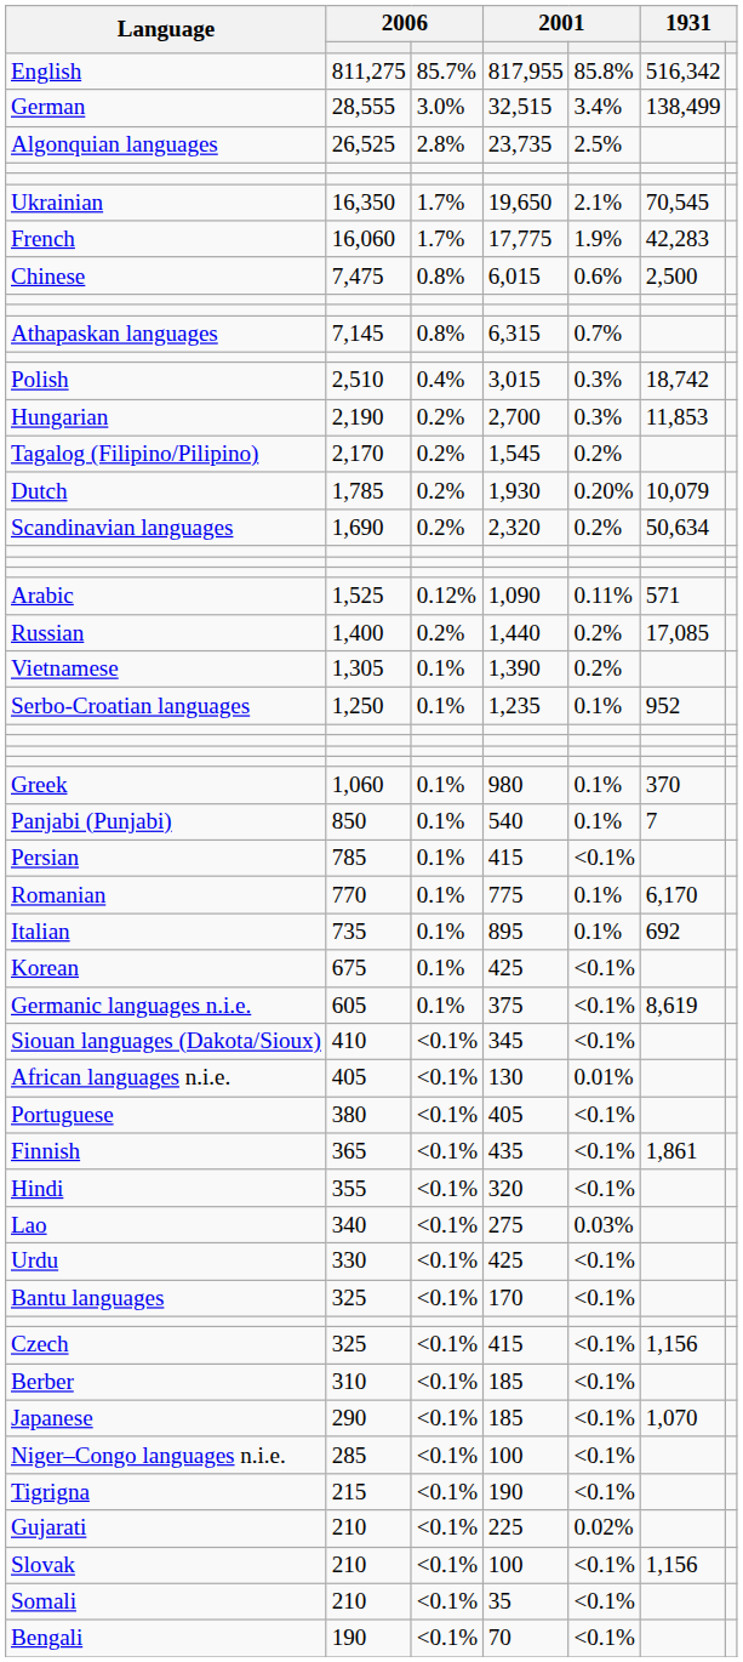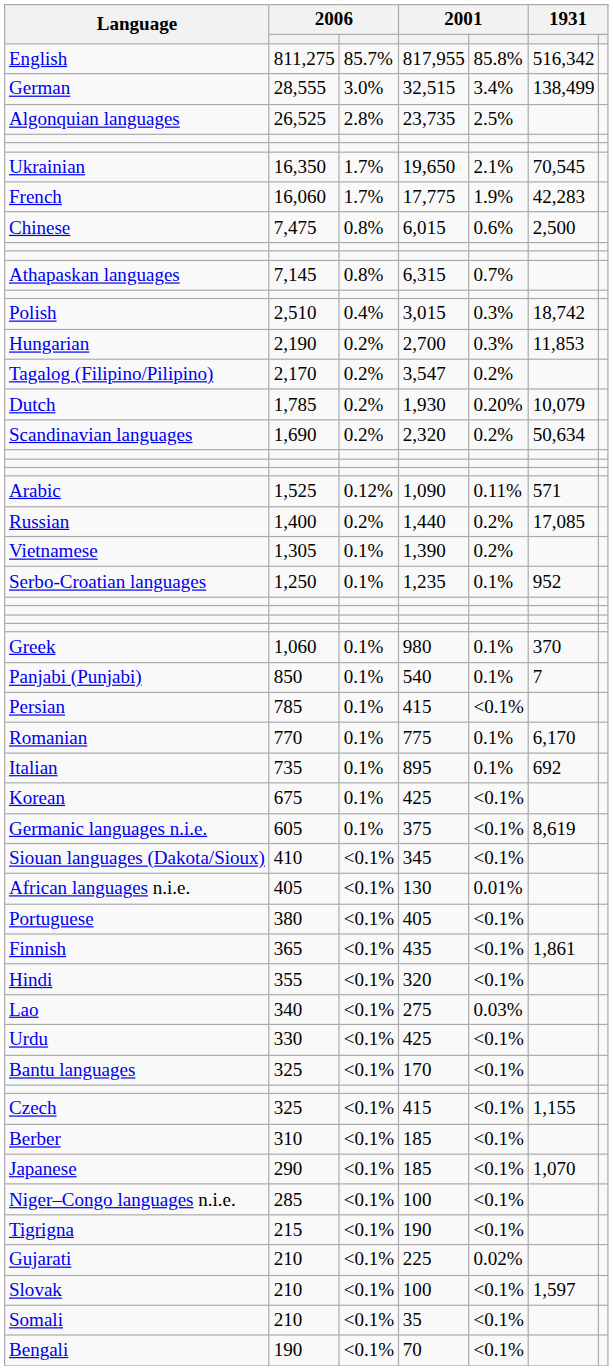 <table class="wikitable collapsible sortable">
 <tr>
 <th rowspan="2">Language</th>
 <th colspan="2">2006</th>
 <th colspan="2">2001</th>
 <th colspan="2">1931</th>
 </tr>
 <tr>
 <th><a href='#'></a></th>
 <th></th>
 <th></th>
 <th></th>
 <th></th>
 <th></th>
 </tr>
 <tr>
 <td><a href='#'>English</a></td>
 <td>811,275</td>
 <td>85.7%</td>
 <td>817,955</td>
 <td>85.8%</td>
 <td>516,342</td>
 <td></td>
 </tr>
 <tr>
 <td><a href='#'>German</a></td>
 <td>28,555</td>
 <td>3.0%</td>
 <td>32,515</td>
 <td>3.4%</td>
 <td>138,499</td>
 <td></td>
 </tr>
 <tr>
 <td><a href='#'>Algonquian languages</a></td>
 <td>26,525</td>
 <td>2.8%</td>
 <td>23,735</td>
 <td>2.5%</td>
 <td></td>
 <td></td>
 </tr>
 <tr>
 <td></td>
 <td></td>
 <td></td>
 <td></td>
 <td></td>
 <td></td>
 <td></td>
 </tr>
 <tr>
 <td></td>
 <td></td>
 <td></td>
 <td></td>
 <td></td>
 <td></td>
 <td></td>
 </tr>
 <tr>
 <td><a href='#'>Ukrainian</a></td>
 <td>16,350</td>
 <td>1.7%</td>
 <td>19,650</td>
 <td>2.1%</td>
 <td>70,545</td>
 <td></td>
 </tr>
 <tr>
 <td><a href='#'>French</a></td>
 <td>16,060</td>
 <td>1.7%</td>
 <td>17,775</td>
 <td>1.9%</td>
 <td>42,283</td>
 <td></td>
 </tr>
 <tr>
 <td><a href='#'>Chinese</a></td>
 <td>7,475</td>
 <td>0.8%</td>
 <td>6,015</td>
 <td>0.6%</td>
 <td>2,500</td>
 <td></td>
 </tr>
 <tr>
 <td></td>
 <td></td>
 <td></td>
 <td></td>
 <td></td>
 <td></td>
 <td></td>
 </tr>
 <tr>
 <td></td>
 <td></td>
 <td></td>
 <td></td>
 <td></td>
 <td></td>
 <td></td>
 </tr>
 <tr>
 <td><a href='#'>Athapaskan languages</a></td>
 <td>7,145</td>
 <td>0.8%</td>
 <td>6,315</td>
 <td>0.7%</td>
 <td></td>
 <td></td>
 </tr>
 <tr>
 <td></td>
 <td></td>
 <td></td>
 <td></td>
 <td></td>
 <td></td>
 <td></td>
 </tr>
 <tr>
 <td><a href='#'>Polish</a></td>
 <td>2,510</td>
 <td>0.4%</td>
 <td>3,015</td>
 <td>0.3%</td>
 <td>18,742</td>
 <td></td>
 </tr>
 <tr>
 <td><a href='#'>Hungarian</a></td>
 <td>2,190</td>
 <td>0.2%</td>
 <td>2,700</td>
 <td>0.3%</td>
 <td>11,853</td>
 <td></td>
 </tr>
 <tr>
 <td><a href='#'>Tagalog (Filipino/Pilipino)</a></td>
 <td>2,170</td>
 <td>0.2%</td>
-<td>1,545</td>
+<td>3,547</td>
 <td>0.2%</td>
 <td></td>
 <td></td>
 </tr>
 <tr>
 <td><a href='#'>Dutch</a></td>
 <td>1,785</td>
 <td>0.2%</td>
 <td>1,930</td>
 <td>0.20%</td>
 <td>10,079</td>
 <td></td>
 </tr>
 <tr>
 <td><a href='#'>Scandinavian languages</a></td>
 <td>1,690</td>
 <td>0.2%</td>
 <td>2,320</td>
 <td>0.2%</td>
 <td>50,634</td>
 <td></td>
 </tr>
 <tr>
 <td></td>
 <td></td>
 <td></td>
 <td></td>
 <td></td>
 <td></td>
 <td></td>
 </tr>
 <tr>
 <td></td>
 <td></td>
 <td></td>
 <td></td>
 <td></td>
 <td></td>
 <td></td>
 </tr>
 <tr>
 <td></td>
 <td></td>
 <td></td>
 <td></td>
 <td></td>
 <td></td>
 <td></td>
 </tr>
 <tr>
 <td><a href='#'>Arabic</a></td>
 <td>1,525</td>
 <td>0.12%</td>
 <td>1,090</td>
 <td>0.11%</td>
 <td>571</td>
 <td></td>
 </tr>
 <tr>
 <td><a href='#'>Russian</a></td>
 <td>1,400</td>
 <td>0.2%</td>
 <td>1,440</td>
 <td>0.2%</td>
 <td>17,085</td>
 <td></td>
 </tr>
 <tr>
 <td><a href='#'>Vietnamese</a></td>
 <td>1,305</td>
 <td>0.1%</td>
 <td>1,390</td>
 <td>0.2%</td>
 <td></td>
 <td></td>
 </tr>
 <tr>
 <td><a href='#'>Serbo-Croatian languages</a></td>
 <td>1,250</td>
 <td>0.1%</td>
 <td>1,235</td>
 <td>0.1%</td>
 <td>952</td>
 <td></td>
 </tr>
 <tr>
 <td></td>
 <td></td>
 <td></td>
 <td></td>
 <td></td>
 <td></td>
 <td></td>
 </tr>
 <tr>
 <td></td>
 <td></td>
 <td></td>
 <td></td>
 <td></td>
 <td></td>
 <td></td>
 </tr>
 <tr>
 <td></td>
 <td></td>
 <td></td>
 <td></td>
 <td></td>
 <td></td>
 <td></td>
 </tr>
 <tr>
 <td></td>
 <td></td>
 <td></td>
 <td></td>
 <td></td>
 <td></td>
 <td></td>
 </tr>
 <tr>
 <td><a href='#'>Greek</a></td>
 <td>1,060</td>
 <td>0.1%</td>
 <td>980</td>
 <td>0.1%</td>
 <td>370</td>
 <td></td>
 </tr>
 <tr>
 <td><a href='#'>Panjabi (Punjabi)</a></td>
 <td>850</td>
 <td>0.1%</td>
 <td>540</td>
 <td>0.1%</td>
 <td>7</td>
 <td></td>
 </tr>
 <tr>
 <td><a href='#'>Persian</a></td>
 <td>785</td>
 <td>0.1%</td>
 <td>415</td>
 <td><0.1%</td>
 <td></td>
 <td></td>
 </tr>
 <tr>
 <td><a href='#'>Romanian</a></td>
 <td>770</td>
 <td>0.1%</td>
 <td>775</td>
 <td>0.1%</td>
 <td>6,170</td>
 <td></td>
 </tr>
 <tr>
 <td><a href='#'>Italian</a></td>
 <td>735</td>
 <td>0.1%</td>
 <td>895</td>
 <td>0.1%</td>
 <td>692</td>
 <td></td>
 </tr>
 <tr>
 <td><a href='#'>Korean</a></td>
 <td>675</td>
 <td>0.1%</td>
 <td>425</td>
 <td><0.1%</td>
 <td></td>
 <td></td>
 </tr>
 <tr>
 <td><a href='#'>Germanic languages n.i.e.</a></td>
 <td>605</td>
 <td>0.1%</td>
 <td>375</td>
 <td><0.1%</td>
 <td>8,619</td>
 <td></td>
 </tr>
 <tr>
 <td><a href='#'>Siouan languages (Dakota/Sioux)</a></td>
 <td>410</td>
 <td><0.1%</td>
 <td>345</td>
 <td><0.1%</td>
 <td></td>
 <td></td>
 </tr>
 <tr>
 <td><a href='#'>African languages</a> n.i.e.</td>
 <td>405</td>
 <td><0.1%</td>
 <td>130</td>
 <td>0.01%</td>
 <td></td>
 <td></td>
 </tr>
 <tr>
 <td><a href='#'>Portuguese</a></td>
 <td>380</td>
 <td><0.1%</td>
 <td>405</td>
 <td><0.1%</td>
 <td></td>
 <td></td>
 </tr>
 <tr>
 <td><a href='#'>Finnish</a></td>
 <td>365</td>
 <td><0.1%</td>
 <td>435</td>
 <td><0.1%</td>
 <td>1,861</td>
 <td></td>
 </tr>
 <tr>
 <td><a href='#'>Hindi</a></td>
 <td>355</td>
 <td><0.1%</td>
 <td>320</td>
 <td><0.1%</td>
 <td></td>
 <td></td>
 </tr>
 <tr>
 <td><a href='#'>Lao</a></td>
 <td>340</td>
 <td><0.1%</td>
 <td>275</td>
 <td>0.03%</td>
 <td></td>
 <td></td>
 </tr>
 <tr>
 <td><a href='#'>Urdu</a></td>
 <td>330</td>
 <td><0.1%</td>
 <td>425</td>
 <td><0.1%</td>
 <td></td>
 <td></td>
 </tr>
 <tr>
 <td><a href='#'>Bantu languages</a></td>
 <td>325</td>
 <td><0.1%</td>
 <td>170</td>
 <td><0.1%</td>
 <td></td>
 <td></td>
 </tr>
 <tr>
 <td></td>
 <td></td>
 <td></td>
 <td></td>
 <td></td>
 <td></td>
 <td></td>
 </tr>
 <tr>
 <td><a href='#'>Czech</a></td>
 <td>325</td>
 <td><0.1%</td>
 <td>415</td>
 <td><0.1%</td>
-<td>1,156</td>
+<td>1,155</td>
 <td></td>
 </tr>
 <tr>
 <td><a href='#'>Berber</a></td>
 <td>310</td>
 <td><0.1%</td>
 <td>185</td>
 <td><0.1%</td>
 <td></td>
 <td></td>
 </tr>
 <tr>
 <td><a href='#'>Japanese</a></td>
 <td>290</td>
 <td><0.1%</td>
 <td>185</td>
 <td><0.1%</td>
 <td>1,070</td>
 <td></td>
 </tr>
 <tr>
 <td><a href='#'>Niger–Congo languages</a> n.i.e.</td>
 <td>285</td>
 <td><0.1%</td>
 <td>100</td>
 <td><0.1%</td>
 <td></td>
 <td></td>
 </tr>
 <tr>
 <td><a href='#'>Tigrigna</a></td>
 <td>215</td>
 <td><0.1%</td>
 <td>190</td>
 <td><0.1%</td>
 <td></td>
 <td></td>
 </tr>
 <tr>
 <td><a href='#'>Gujarati</a></td>
 <td>210</td>
 <td><0.1%</td>
 <td>225</td>
 <td>0.02%</td>
 <td></td>
 <td></td>
 </tr>
 <tr>
 <td><a href='#'>Slovak</a></td>
 <td>210</td>
 <td><0.1%</td>
 <td>100</td>
 <td><0.1%</td>
-<td>1,156</td>
+<td>1,597</td>
 <td></td>
 </tr>
 <tr>
 <td><a href='#'>Somali</a></td>
 <td>210</td>
 <td><0.1%</td>
 <td>35</td>
 <td><0.1%</td>
 <td></td>
 <td></td>
 </tr>
 <tr>
 <td><a href='#'>Bengali</a></td>
 <td>190</td>
 <td><0.1%</td>
 <td>70</td>
 <td><0.1%</td>
 <td></td>
 <td></td>
 </tr>
 </table>
